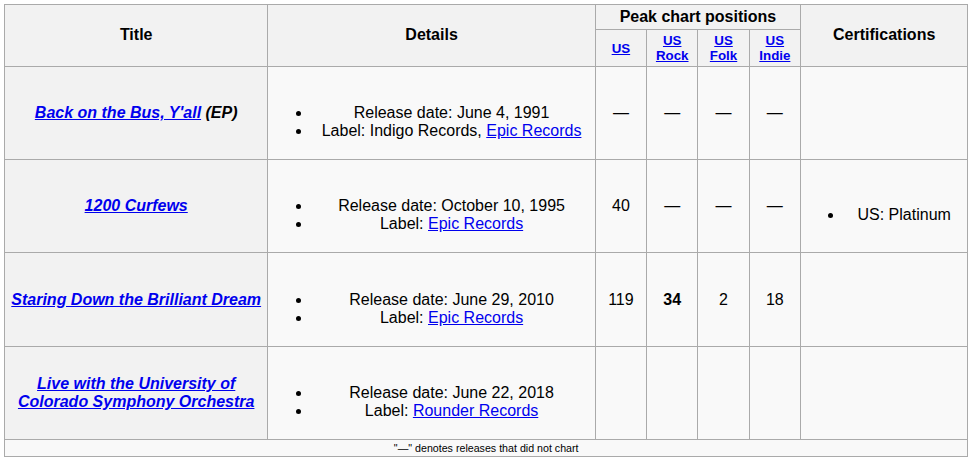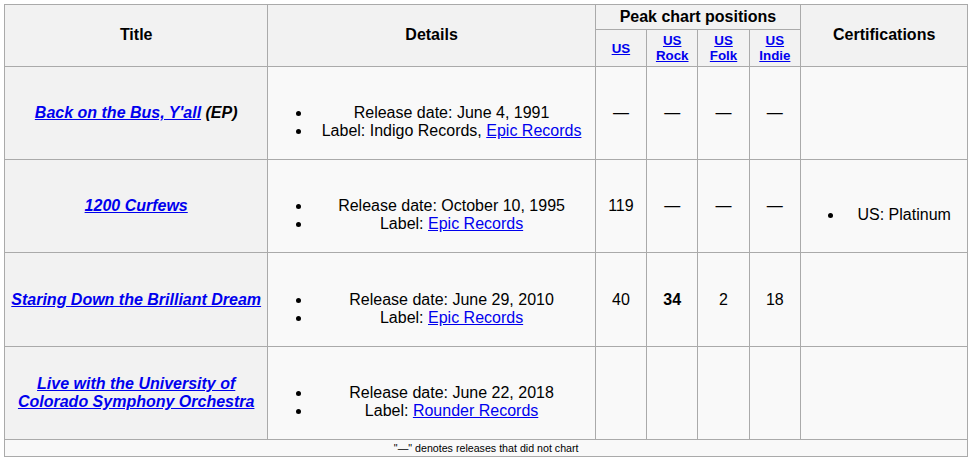 <table class="wikitable plainrowheaders" style="text-align:center;">
 <tr>
 <th rowspan="2" style="width:16em;">Title</th>
 <th rowspan="2" style="width:20em;">Details</th>
 <th colspan="4">Peak chart positions</th>
 <th rowspan="2" style="width:10em;">Certifications</th>
 </tr>
 <tr style="font-size:smaller;">
 <th width="45"><a href='#'>US</a><br></th>
 <th width="45"><a href='#'>US Rock</a><br></th>
 <th width="45"><a href='#'>US Folk</a><br></th>
 <th width="45"><a href='#'>US Indie</a><br></th>
 </tr>
 <tr>
 <th scope="row"><em><a href='#'>Back on the Bus, Y'all</a> (EP)</em></th>
 <td><br><ul><li>Release date: June 4, 1991</li><li>Label: Indigo Records, <a href='#'>Epic Records</a></li></ul></td>
 <td>—</td>
 <td>—</td>
 <td>—</td>
 <td>—</td>
 <td></td>
 </tr>
 <tr>
 <th scope="row"><em><a href='#'>1200 Curfews</a></em></th>
 <td><br><ul><li>Release date: October 10, 1995</li><li>Label: <a href='#'>Epic Records</a></li></ul></td>
-<td>40</td>
+<td>119</td>
 <td>—</td>
 <td>—</td>
 <td>—</td>
 <td><br><ul><li>US: Platinum</li></ul></td>
 </tr>
 <tr>
 <th scope="row"><em><a href='#'>Staring Down the Brilliant Dream</a></em></th>
 <td><br><ul><li>Release date: June 29, 2010</li><li>Label: <a href='#'>Epic Records</a></li></ul></td>
-<td>119</td>
+<td>40</td>
 <td><strong>34</strong></td>
 <td>2</td>
 <td>18</td>
 <td></td>
 </tr>
 <tr>
 <th scope="row"><em><a href='#'>Live with the University of Colorado Symphony Orchestra</a></em></th>
 <td><br><ul><li>Release date: June 22, 2018</li><li>Label: <a href='#'>Rounder Records</a></li></ul></td>
 <td></td>
 <td></td>
 <td></td>
 <td></td>
 <td></td>
 </tr>
 <tr>
 <td colspan="8" style="font-size:8pt">"—" denotes releases that did not chart</td>
 </tr>
 <tr>
 </tr>
 </table>
